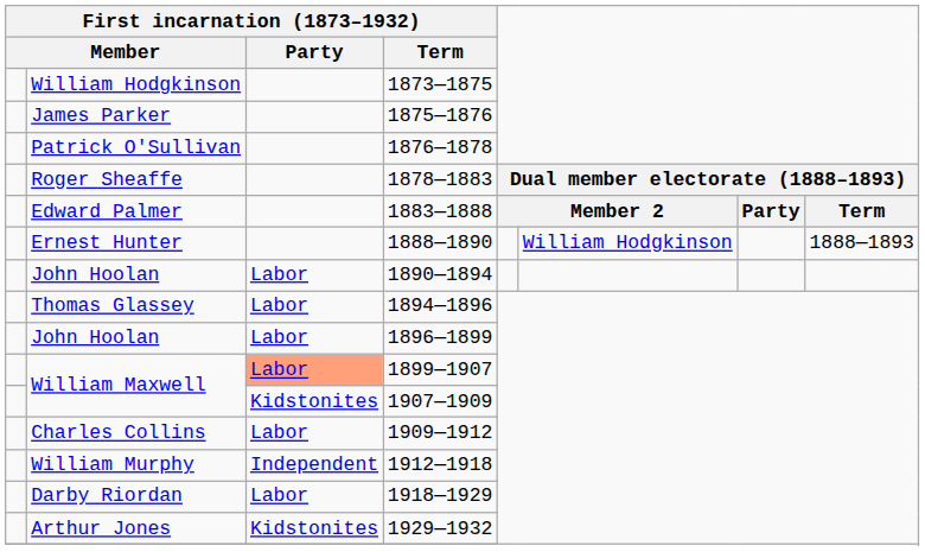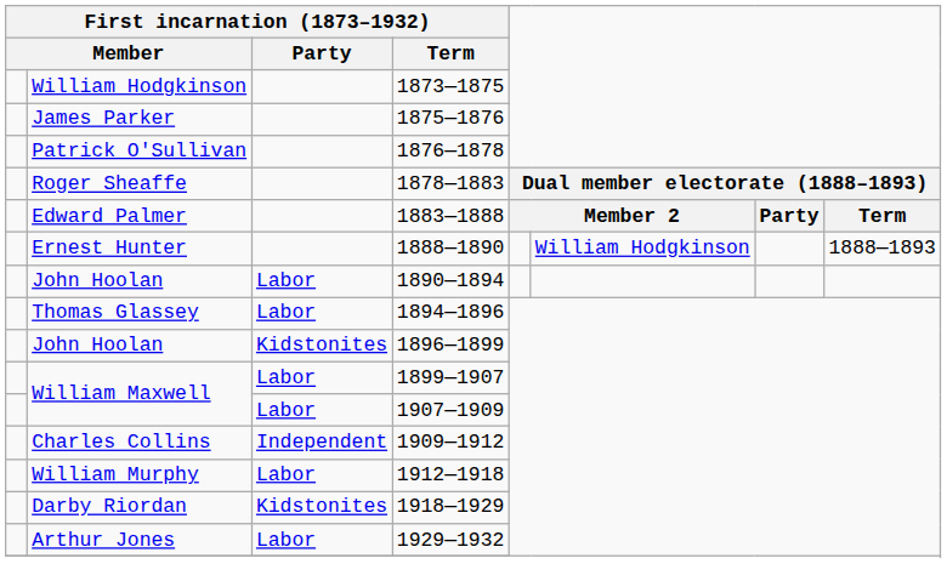 <table class="wikitable">
 <tr>
 <th colspan="4">First incarnation (1873–1932)</th>
 </tr>
 <tr>
 <th colspan="2">Member</th>
 <th>Party</th>
 <th>Term</th>
 </tr>
 <tr>
 <td> </td>
 <td><a href='#'>William Hodgkinson</a></td>
 <td></td>
 <td>1873—1875</td>
 </tr>
 <tr>
 <td> </td>
 <td><a href='#'>James Parker</a></td>
 <td></td>
 <td>1875—1876</td>
 </tr>
 <tr>
 <td> </td>
 <td><a href='#'>Patrick O'Sullivan</a></td>
 <td></td>
 <td>1876—1878</td>
 </tr>
 <tr>
 <td> </td>
 <td><a href='#'>Roger Sheaffe</a></td>
 <td></td>
 <td>1878—1883</td>
 <th colspan="4">Dual member electorate (1888–1893)</th>
 </tr>
 <tr>
 <td> </td>
 <td><a href='#'>Edward Palmer</a></td>
 <td></td>
 <td>1883—1888</td>
 <th colspan="2">Member 2</th>
 <th>Party</th>
 <th>Term</th>
 </tr>
 <tr>
 <td> </td>
 <td><a href='#'>Ernest Hunter</a></td>
 <td></td>
 <td>1888—1890</td>
 <td rowspan="2"> </td>
 <td rowspan="2"><a href='#'>William Hodgkinson</a></td>
 <td rowspan="2"></td>
 <td rowspan="2">1888—1893</td>
 </tr>
 <tr>
 <td rowspan="2" > </td>
 <td rowspan="2"><a href='#'>John Hoolan</a></td>
 <td rowspan="2"><a href='#'>Labor</a></td>
 <td rowspan="2">1890—1894</td>
 </tr>
 <tr>
 <td></td>
 <td></td>
 <td></td>
 <td></td>
 </tr>
 <tr>
 <td> </td>
 <td><a href='#'>Thomas Glassey</a></td>
 <td><a href='#'>Labor</a></td>
 <td>1894—1896</td>
 </tr>
 <tr>
 <td> </td>
 <td><a href='#'>John Hoolan</a></td>
-<td><a href='#'>Labor</a></td>
+<td><a href='#'>Kidstonites</a></td>
 <td>1896—1899</td>
 </tr>
 <tr>
 <td> </td>
 <td rowspan="2"><a href='#'>William Maxwell</a></td>
-<td style="background: lightsalmon;"><a href='#'>Labor</a></td>
+<td><a href='#'>Labor</a></td>
 <td>1899—1907</td>
 </tr>
 <tr>
 <td> </td>
-<td><a href='#'>Kidstonites</a></td>
+<td><a href='#'>Labor</a></td>
 <td>1907—1909</td>
 </tr>
 <tr>
 <td> </td>
 <td><a href='#'>Charles Collins</a></td>
-<td><a href='#'>Labor</a></td>
+<td><a href='#'>Independent</a></td>
 <td>1909—1912</td>
 </tr>
 <tr>
 <td> </td>
 <td><a href='#'>William Murphy</a></td>
-<td><a href='#'>Independent</a></td>
+<td><a href='#'>Labor</a></td>
 <td>1912—1918</td>
 </tr>
 <tr>
 <td> </td>
 <td><a href='#'>Darby Riordan</a></td>
-<td><a href='#'>Labor</a></td>
+<td><a href='#'>Kidstonites</a></td>
 <td>1918—1929</td>
 </tr>
 <tr>
 <td> </td>
 <td><a href='#'>Arthur Jones</a></td>
-<td><a href='#'>Kidstonites</a></td>
+<td><a href='#'>Labor</a></td>
 <td>1929—1932</td>
 </tr>
 <tr>
 </tr>
 </table>
